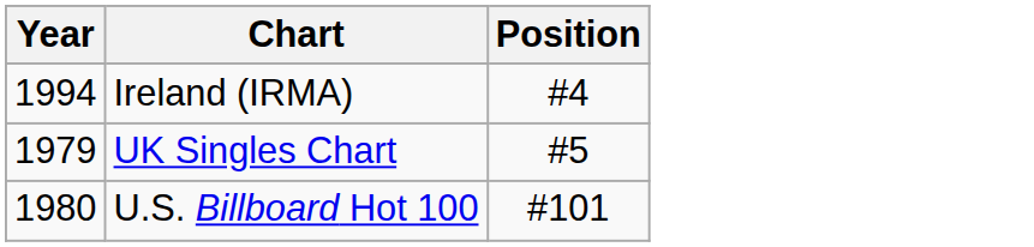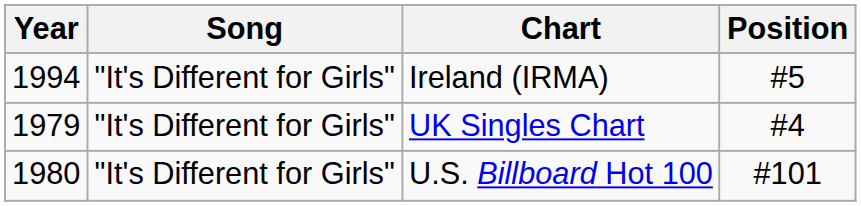 <table class="wikitable">
 <tr>
 <th align="left">Year</th>
+<th align="left">Song</th>
 <th align="left">Chart</th>
 <th align="left">Position</th>
 </tr>
 <tr>
 <td align="left">1994</td>
+<td align="left">"It's Different for Girls"</td>
 <td align="left">Ireland (IRMA)</td>
+<td style="text-align:center;">#5</td>
+</tr>
+<tr>
+<td align="left">1979</td>
+<td align="left">"It's Different for Girls"</td>
+<td align="left"><a href='#'>UK Singles Chart</a></td>
 <td style="text-align:center;">#4</td>
 </tr>
 <tr>
-<td align="left">1979</td>
-<td align="left"><a href='#'>UK Singles Chart</a></td>
-<td style="text-align:center;">#5</td>
-</tr>
-<tr>
 <td align="left">1980</td>
+<td align="left">"It's Different for Girls"</td>
 <td align="left">U.S. <a href='#'><em>Billboard</em> Hot 100</a></td>
 <td style="text-align:center;">#101</td>
 </tr>
 </table>
